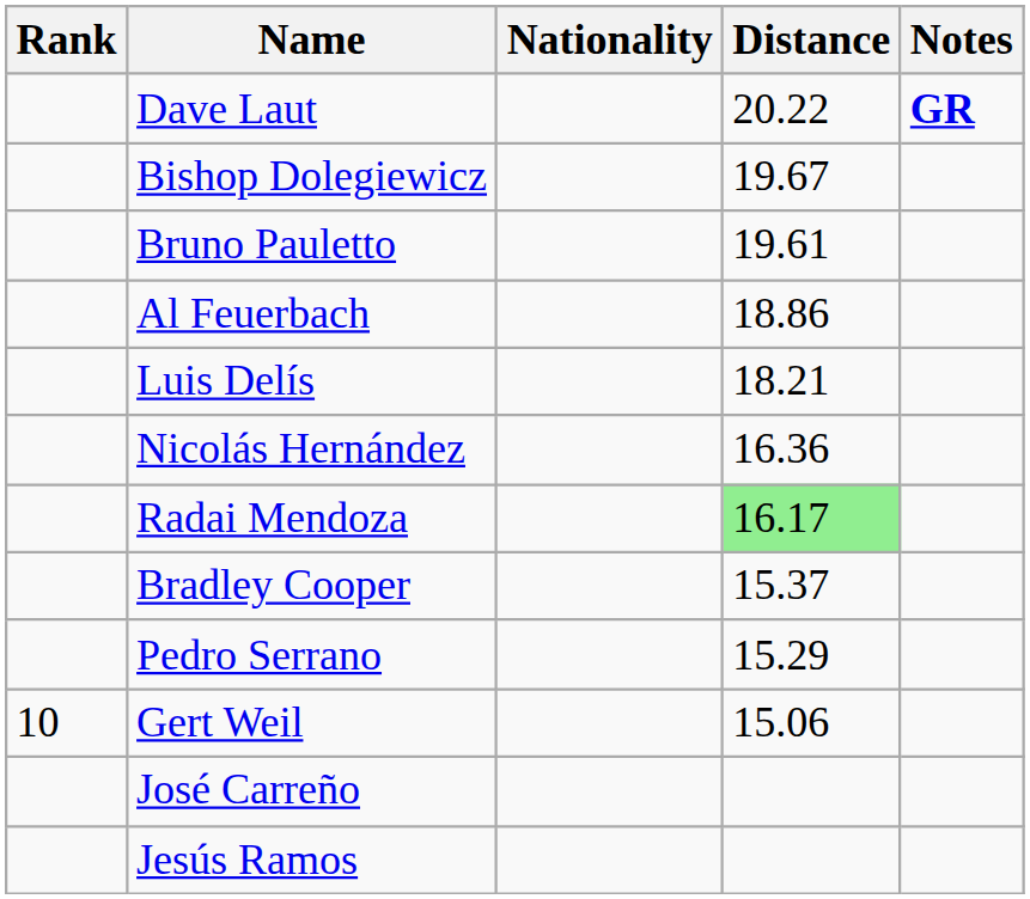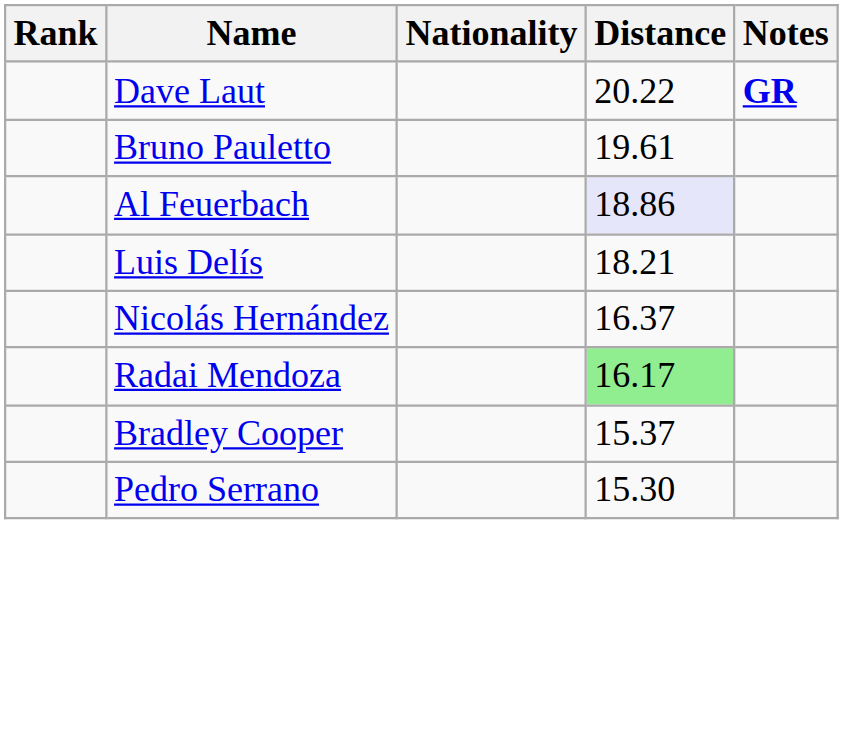 <table class="wikitable sortable">
 <tr>
 <th>Rank</th>
 <th>Name</th>
 <th>Nationality</th>
 <th>Distance</th>
 <th>Notes</th>
 </tr>
 <tr>
 <td></td>
 <td><a href='#'>Dave Laut</a></td>
 <td></td>
 <td>20.22</td>
 <td><strong><a href='#'>GR</a></strong></td>
 </tr>
 <tr>
 <td></td>
-<td><a href='#'>Bishop Dolegiewicz</a></td>
-<td></td>
-<td>19.67</td>
-<td></td>
-</tr>
-<tr>
-<td></td>
 <td><a href='#'>Bruno Pauletto</a></td>
 <td></td>
 <td>19.61</td>
 <td></td>
 </tr>
 <tr>
 <td></td>
 <td><a href='#'>Al Feuerbach</a></td>
 <td></td>
-<td>18.86</td>
+<td style="background: lavender;">18.86</td>
 <td></td>
 </tr>
 <tr>
 <td></td>
 <td><a href='#'>Luis Delís</a></td>
 <td></td>
 <td>18.21</td>
 <td></td>
 </tr>
 <tr>
 <td></td>
 <td><a href='#'>Nicolás Hernández</a></td>
 <td></td>
-<td>16.36</td>
+<td>16.37</td>
 <td></td>
 </tr>
 <tr>
 <td></td>
 <td><a href='#'>Radai Mendoza</a></td>
 <td></td>
 <td style="background: lightgreen;">16.17</td>
 <td></td>
 </tr>
 <tr>
 <td></td>
 <td><a href='#'>Bradley Cooper</a></td>
 <td></td>
 <td>15.37</td>
 <td></td>
 </tr>
 <tr>
 <td></td>
 <td><a href='#'>Pedro Serrano</a></td>
 <td></td>
-<td>15.29</td>
-<td></td>
-</tr>
-<tr>
-<td>10</td>
-<td><a href='#'>Gert Weil</a></td>
-<td></td>
-<td>15.06</td>
-<td></td>
-</tr>
-<tr>
-<td></td>
-<td><a href='#'>José Carreño</a></td>
-<td></td>
-<td></td>
-<td></td>
-</tr>
-<tr>
-<td></td>
-<td><a href='#'>Jesús Ramos</a></td>
-<td></td>
-<td></td>
+<td>15.30</td>
 <td></td>
 </tr>
 </table>
